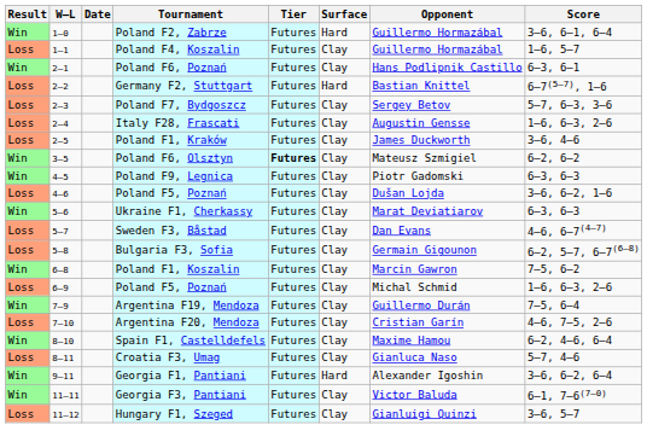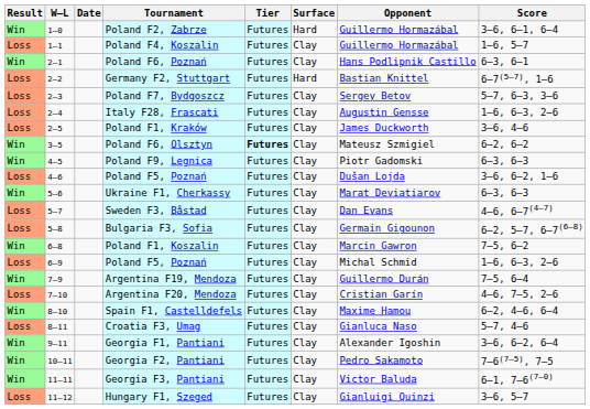 <table class="sortable wikitable">
 <tr>
 <th>Result</th>
 <th class="unsortable">W–L</th>
 <th>Date</th>
 <th>Tournament</th>
 <th>Tier</th>
 <th>Surface</th>
 <th>Opponent</th>
 <th class="unsortable">Score</th>
 </tr>
 <tr>
 <td bgcolor=98FB98>Win</td>
 <td><small>1–0</small></td>
 <td></td>
 <td style="background:#cffcff;">Poland F2, <a href='#'>Zabrze</a></td>
 <td style="background:#cffcff;">Futures</td>
 <td>Hard</td>
 <td> <a href='#'>Guillermo Hormazábal</a></td>
 <td>3–6, 6–1, 6–4</td>
 </tr>
 <tr>
 <td bgcolor=FFA07A>Loss</td>
 <td><small>1–1</small></td>
 <td></td>
 <td style="background:#cffcff;">Poland F4, <a href='#'>Koszalin</a></td>
 <td style="background:#cffcff;">Futures</td>
 <td>Clay</td>
 <td> <a href='#'>Guillermo Hormazábal</a></td>
 <td>1–6, 5–7</td>
 </tr>
 <tr>
 <td bgcolor=98FB98>Win</td>
 <td><small>2–1</small></td>
 <td></td>
 <td style="background:#cffcff;">Poland F6, <a href='#'>Poznań</a></td>
 <td style="background:#cffcff;">Futures</td>
 <td>Clay</td>
 <td> <a href='#'>Hans Podlipnik Castillo</a></td>
 <td>6–3, 6–1</td>
 </tr>
 <tr>
 <td bgcolor=FFA07A>Loss</td>
 <td><small>2–2</small></td>
 <td></td>
 <td style="background:#cffcff;">Germany F2, <a href='#'>Stuttgart</a></td>
 <td style="background:#cffcff;">Futures</td>
 <td>Hard</td>
 <td> <a href='#'>Bastian Knittel</a></td>
 <td>6–7<sup>(5–7)</sup>, 1–6</td>
 </tr>
 <tr>
 <td bgcolor=FFA07A>Loss</td>
 <td><small>2–3</small></td>
 <td></td>
 <td style="background:#cffcff;">Poland F7, <a href='#'>Bydgoszcz</a></td>
 <td style="background:#cffcff;">Futures</td>
 <td>Clay</td>
 <td> <a href='#'>Sergey Betov</a></td>
 <td>5–7, 6–3, 3–6</td>
 </tr>
 <tr>
 <td bgcolor=FFA07A>Loss</td>
 <td><small>2–4</small></td>
 <td></td>
 <td style="background:#cffcff;">Italy F28, <a href='#'>Frascati</a></td>
 <td style="background:#cffcff;">Futures</td>
 <td>Clay</td>
 <td> <a href='#'>Augustin Gensse</a></td>
 <td>1–6, 6–3, 2–6</td>
 </tr>
 <tr>
 <td bgcolor=FFA07A>Loss</td>
 <td><small>2–5</small></td>
 <td></td>
 <td style="background:#cffcff;">Poland F1, <a href='#'>Kraków</a></td>
 <td style="background:#cffcff;">Futures</td>
 <td>Clay</td>
 <td> <a href='#'>James Duckworth</a></td>
 <td>3–6, 4–6</td>
 </tr>
 <tr>
 <td bgcolor=98FB98>Win</td>
 <td><small>3–5</small></td>
 <td></td>
 <td style="background:#cffcff;">Poland F6, <a href='#'>Olsztyn</a></td>
 <td style="background:#cffcff;"><strong>Futures</strong></td>
 <td>Clay</td>
 <td> Mateusz Szmigiel</td>
 <td>6–2, 6–2</td>
 </tr>
 <tr>
 <td bgcolor=98FB98>Win</td>
 <td><small>4–5</small></td>
 <td></td>
 <td style="background:#cffcff;">Poland F9, <a href='#'>Legnica</a></td>
 <td style="background:#cffcff;">Futures</td>
 <td>Clay</td>
 <td> Piotr Gadomski</td>
 <td>6–3, 6–3</td>
 </tr>
 <tr>
 <td bgcolor=FFA07A>Loss</td>
 <td><small>4–6</small></td>
 <td></td>
 <td style="background:#cffcff;">Poland F5, <a href='#'>Poznań</a></td>
 <td style="background:#cffcff;">Futures</td>
 <td>Clay</td>
 <td> <a href='#'>Dušan Lojda</a></td>
 <td>3–6, 6–2, 1–6</td>
 </tr>
 <tr>
 <td bgcolor=98FB98>Win</td>
 <td><small>5–6</small></td>
 <td></td>
 <td style="background:#cffcff;">Ukraine F1, <a href='#'>Cherkassy</a></td>
 <td style="background:#cffcff;">Futures</td>
 <td>Clay</td>
 <td> <a href='#'>Marat Deviatiarov</a></td>
 <td>6–3, 6–3</td>
 </tr>
 <tr>
 <td bgcolor=FFA07A>Loss</td>
 <td><small>5–7</small></td>
 <td></td>
 <td style="background:#cffcff;">Sweden F3, <a href='#'>Båstad</a></td>
 <td style="background:#cffcff;">Futures</td>
 <td>Clay</td>
 <td> <a href='#'>Dan Evans</a></td>
 <td>4–6, 6–7<sup>(4–7)</sup></td>
 </tr>
 <tr>
 <td bgcolor=FFA07A>Loss</td>
 <td><small>5–8</small></td>
 <td></td>
 <td style="background:#cffcff;">Bulgaria F3, <a href='#'>Sofia</a></td>
 <td style="background:#cffcff;">Futures</td>
 <td>Clay</td>
 <td> <a href='#'>Germain Gigounon</a></td>
 <td>6–2, 5–7, 6–7<sup>(6–8)</sup></td>
 </tr>
 <tr>
 <td bgcolor=98FB98>Win</td>
 <td><small>6–8</small></td>
 <td></td>
 <td style="background:#cffcff;">Poland F1, <a href='#'>Koszalin</a></td>
 <td style="background:#cffcff;">Futures</td>
 <td>Clay</td>
 <td> <a href='#'>Marcin Gawron</a></td>
 <td>7–5, 6–2</td>
 </tr>
 <tr>
 <td bgcolor=FFA07A>Loss</td>
 <td><small>6–9</small></td>
 <td></td>
 <td style="background:#cffcff;">Poland F5, <a href='#'>Poznań</a></td>
 <td style="background:#cffcff;">Futures</td>
 <td>Clay</td>
 <td> Michal Schmid</td>
 <td>1–6, 6–3, 2–6</td>
 </tr>
 <tr>
 <td bgcolor=98FB98>Win</td>
 <td><small>7–9</small></td>
 <td></td>
 <td style="background:#cffcff;">Argentina F19, <a href='#'>Mendoza</a></td>
 <td style="background:#cffcff;">Futures</td>
 <td>Clay</td>
 <td> <a href='#'>Guillermo Durán</a></td>
 <td>7–5, 6–4</td>
 </tr>
 <tr>
 <td bgcolor=FFA07A>Loss</td>
 <td><small>7–10</small></td>
 <td></td>
 <td style="background:#cffcff;">Argentina F20, <a href='#'>Mendoza</a></td>
 <td style="background:#cffcff;">Futures</td>
 <td>Clay</td>
 <td> <a href='#'>Cristian Garín</a></td>
 <td>4–6, 7–5, 2–6</td>
 </tr>
 <tr>
 <td bgcolor=98FB98>Win</td>
 <td><small>8–10</small></td>
 <td></td>
 <td style="background:#cffcff;">Spain F1, <a href='#'>Castelldefels</a></td>
 <td style="background:#cffcff;">Futures</td>
 <td>Clay</td>
 <td> <a href='#'>Maxime Hamou</a></td>
 <td>6–2, 4–6, 6–4</td>
 </tr>
 <tr>
 <td bgcolor=FFA07A>Loss</td>
 <td><small>8–11</small></td>
 <td></td>
 <td style="background:#cffcff;">Croatia F3, <a href='#'>Umag</a></td>
 <td style="background:#cffcff;">Futures</td>
 <td>Clay</td>
 <td> <a href='#'>Gianluca Naso</a></td>
 <td>5–7, 4–6</td>
 </tr>
 <tr>
 <td bgcolor=98FB98>Win</td>
 <td><small>9–11</small></td>
 <td></td>
 <td style="background:#cffcff;">Georgia F1, <a href='#'>Pantiani</a></td>
 <td style="background:#cffcff;">Futures</td>
-<td>Hard</td>
+<td>Clay</td>
 <td> Alexander Igoshin</td>
 <td>3–6, 6–2, 6–4</td>
+</tr>
+<tr>
+<td bgcolor=98FB98>Win</td>
+<td><small>10–11</small></td>
+<td></td>
+<td style="background:#cffcff;">Georgia F2, <a href='#'>Pantiani</a></td>
+<td style="background:#cffcff;">Futures</td>
+<td>Clay</td>
+<td> <a href='#'>Pedro Sakamoto</a></td>
+<td>7–6<sup>(7–5)</sup>, 7–5</td>
 </tr>
 <tr>
 <td bgcolor=98FB98>Win</td>
 <td><small>11–11</small></td>
 <td></td>
 <td style="background:#cffcff;">Georgia F3, <a href='#'>Pantiani</a></td>
 <td style="background:#cffcff;">Futures</td>
 <td>Clay</td>
 <td> <a href='#'>Victor Baluda</a></td>
 <td>6–1, 7–6<sup>(7–0)</sup></td>
 </tr>
 <tr>
 <td bgcolor=FFA07A>Loss</td>
 <td><small>11–12</small></td>
 <td></td>
 <td style="background:#cffcff;">Hungary F1, <a href='#'>Szeged</a></td>
 <td style="background:#cffcff;">Futures</td>
 <td>Clay</td>
 <td> <a href='#'>Gianluigi Quinzi</a></td>
 <td>3–6, 5–7</td>
 </tr>
 </table>
